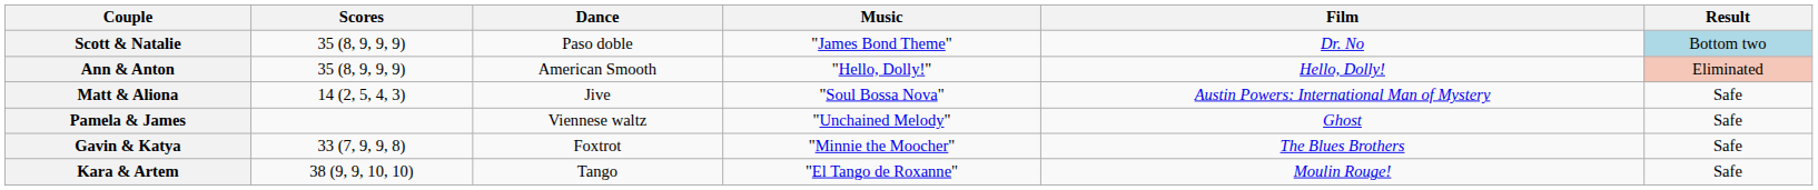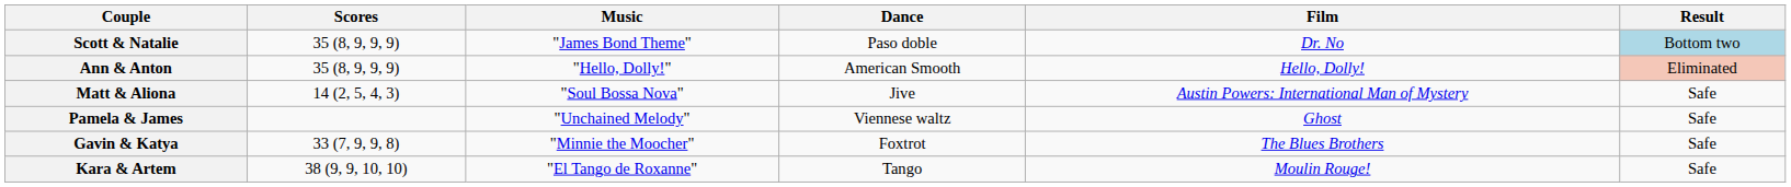 <table class="wikitable sortable" style="text-align:center; width:90%">
 <tr>
 <th scope="col">Couple</th>
 <th scope="col">Scores</th>
+<th scope="col" class="unsortable">Music</th>
 <th scope="col" class="unsortable">Dance</th>
-<th scope="col" class="unsortable">Music</th>
 <th scope="col" class="unsortable">Film</th>
 <th scope="col" class="unsortable">Result</th>
 </tr>
 <tr>
 <th scope="row">Scott & Natalie</th>
 <td>35 (8, 9, 9, 9)</td>
+<td>"<a href='#'>James Bond Theme</a>"</td>
 <td>Paso doble</td>
-<td>"<a href='#'>James Bond Theme</a>"</td>
 <td><em><a href='#'>Dr. No</a></em></td>
 <td bgcolor="lightblue">Bottom two</td>
 </tr>
 <tr>
 <th scope="row">Ann & Anton</th>
 <td>35 (8, 9, 9, 9)</td>
+<td>"<a href='#'>Hello, Dolly!</a>"</td>
 <td>American Smooth</td>
-<td>"<a href='#'>Hello, Dolly!</a>"</td>
 <td><em><a href='#'>Hello, Dolly!</a></em></td>
 <td bgcolor="f4c7b8">Eliminated</td>
 </tr>
 <tr>
 <th scope="row">Matt & Aliona</th>
 <td>14 (2, 5, 4, 3)</td>
+<td>"<a href='#'>Soul Bossa Nova</a>"</td>
 <td>Jive</td>
-<td>"<a href='#'>Soul Bossa Nova</a>"</td>
 <td><em><a href='#'>Austin Powers: International Man of Mystery</a></em></td>
 <td>Safe</td>
 </tr>
 <tr>
 <th scope="row">Pamela & James</th>
 <td></td>
+<td>"<a href='#'>Unchained Melody</a>"</td>
 <td>Viennese waltz</td>
-<td>"<a href='#'>Unchained Melody</a>"</td>
 <td><em><a href='#'>Ghost</a></em></td>
 <td>Safe</td>
 </tr>
 <tr>
 <th scope="row">Gavin & Katya</th>
 <td>33 (7, 9, 9, 8)</td>
+<td>"<a href='#'>Minnie the Moocher</a>"</td>
 <td>Foxtrot</td>
-<td>"<a href='#'>Minnie the Moocher</a>"</td>
 <td><em><a href='#'>The Blues Brothers</a></em></td>
 <td>Safe</td>
 </tr>
 <tr>
 <th scope="row">Kara & Artem</th>
 <td>38 (9, 9, 10, 10)</td>
+<td>"<a href='#'>El Tango de Roxanne</a>"</td>
 <td>Tango</td>
-<td>"<a href='#'>El Tango de Roxanne</a>"</td>
 <td><em><a href='#'>Moulin Rouge!</a></em></td>
 <td>Safe</td>
 </tr>
 </table>
